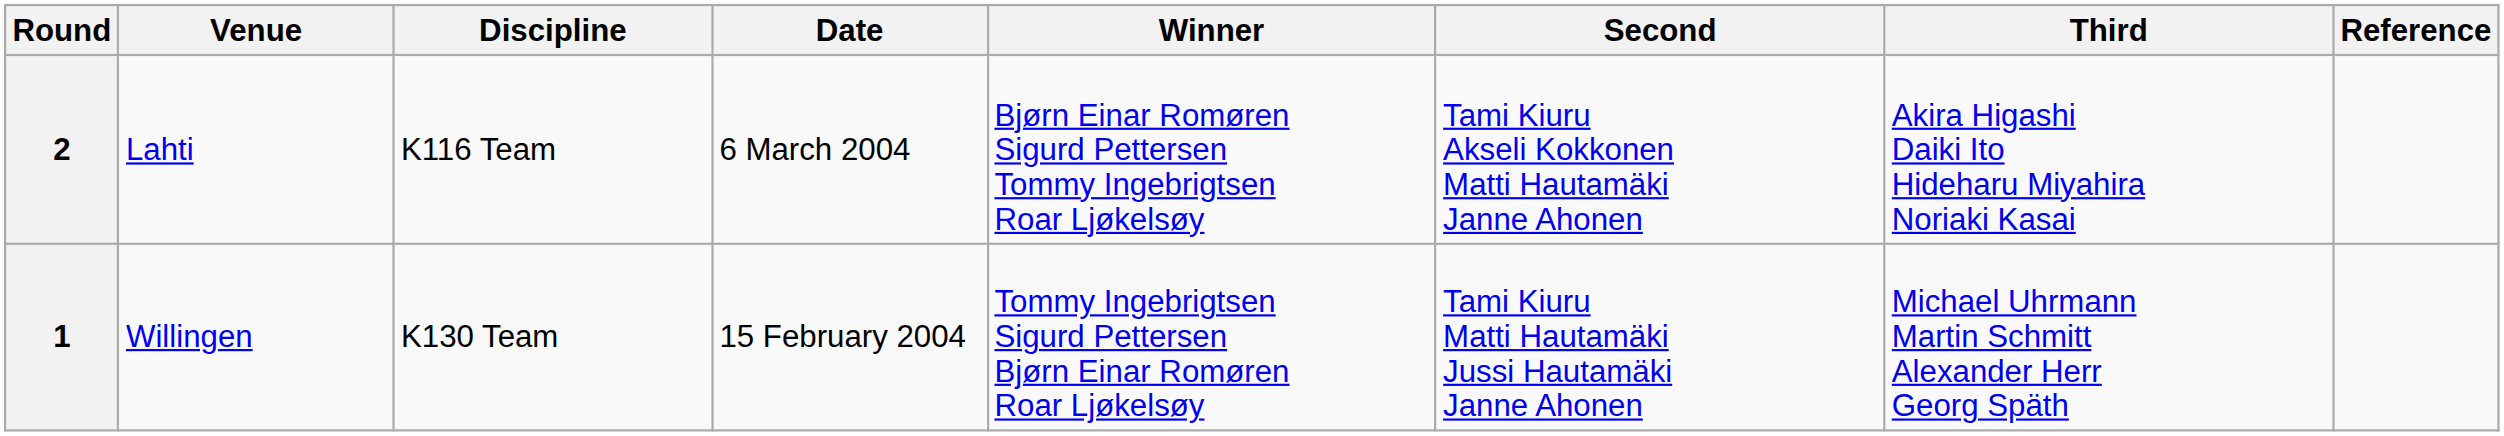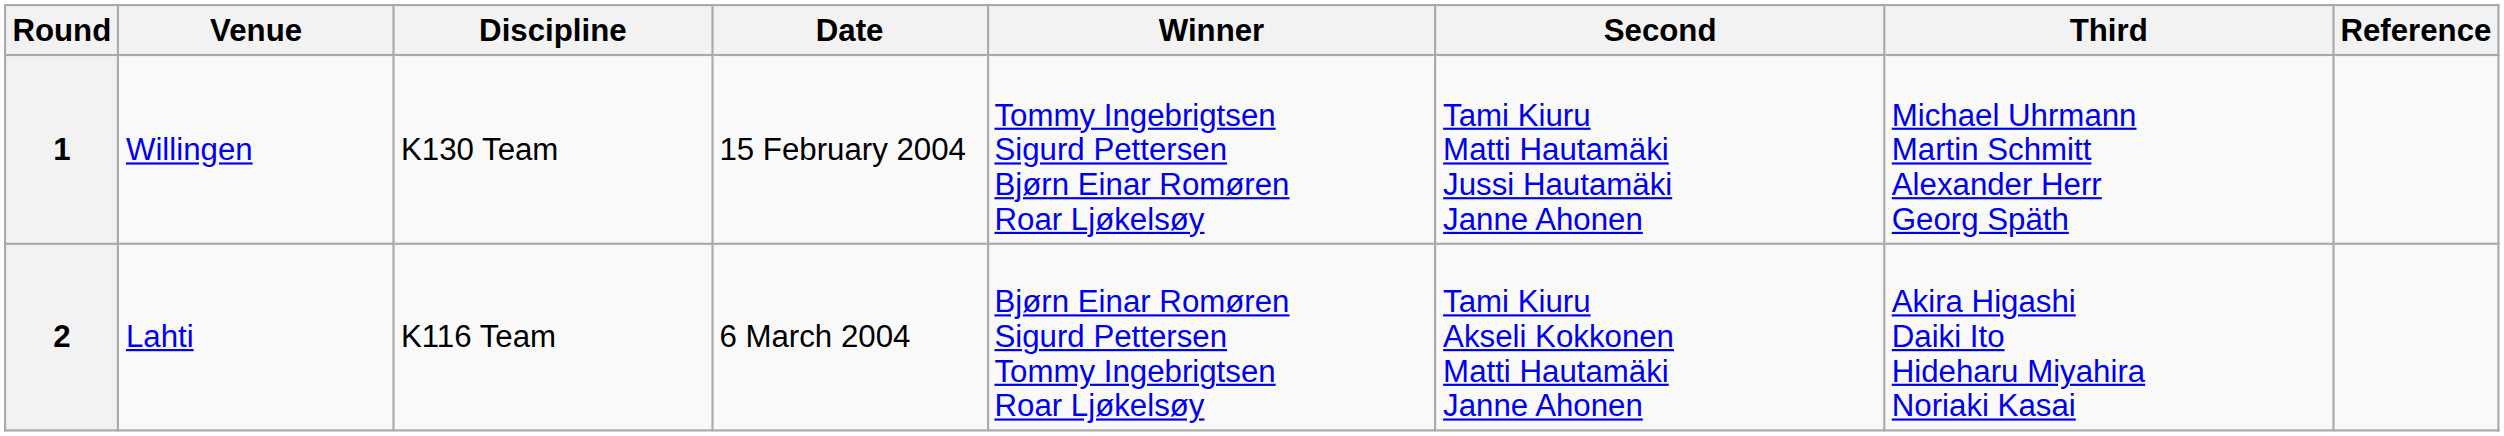 <table class="wikitable" style="font-size: 90%">
 <tr>
 <th>Round</th>
 <th width="120">Venue</th>
 <th width="140">Discipline</th>
 <th width="120">Date</th>
 <th width="200">Winner</th>
 <th width="200">Second</th>
 <th width="200">Third</th>
 <th width="30">Reference</th>
 </tr>
 <tr>
+<th>1</th>
+<td> <a href='#'>Willingen</a></td>
+<td>K130 Team</td>
+<td>15 February 2004</td>
+<td><br><a href='#'>Tommy Ingebrigtsen</a><br><a href='#'>Sigurd Pettersen</a><br><a href='#'>Bjørn Einar Romøren</a><br><a href='#'>Roar Ljøkelsøy</a></td>
+<td><br><a href='#'>Tami Kiuru</a><br><a href='#'>Matti Hautamäki</a><br><a href='#'>Jussi Hautamäki</a><br><a href='#'>Janne Ahonen</a></td>
+<td><br><a href='#'>Michael Uhrmann</a><br><a href='#'>Martin Schmitt</a><br><a href='#'>Alexander Herr</a><br><a href='#'>Georg Späth</a></td>
+<td></td>
+</tr>
+<tr>
 <th>2</th>
 <td> <a href='#'>Lahti</a></td>
 <td>K116 Team</td>
 <td>6 March 2004</td>
 <td><br><a href='#'>Bjørn Einar Romøren</a><br><a href='#'>Sigurd Pettersen</a><br><a href='#'>Tommy Ingebrigtsen</a><br><a href='#'>Roar Ljøkelsøy</a></td>
 <td><br><a href='#'>Tami Kiuru</a><br><a href='#'>Akseli Kokkonen</a><br><a href='#'>Matti Hautamäki</a><br><a href='#'>Janne Ahonen</a></td>
 <td><br><a href='#'>Akira Higashi</a><br><a href='#'>Daiki Ito</a><br><a href='#'>Hideharu Miyahira</a><br><a href='#'>Noriaki Kasai</a></td>
 <td></td>
 </tr>
-<tr>
-<th>1</th>
-<td> <a href='#'>Willingen</a></td>
-<td>K130 Team</td>
-<td>15 February 2004</td>
-<td><br><a href='#'>Tommy Ingebrigtsen</a><br><a href='#'>Sigurd Pettersen</a><br><a href='#'>Bjørn Einar Romøren</a><br><a href='#'>Roar Ljøkelsøy</a></td>
-<td><br><a href='#'>Tami Kiuru</a><br><a href='#'>Matti Hautamäki</a><br><a href='#'>Jussi Hautamäki</a><br><a href='#'>Janne Ahonen</a></td>
-<td><br><a href='#'>Michael Uhrmann</a><br><a href='#'>Martin Schmitt</a><br><a href='#'>Alexander Herr</a><br><a href='#'>Georg Späth</a></td>
-<td></td>
-</tr>
 </table>
